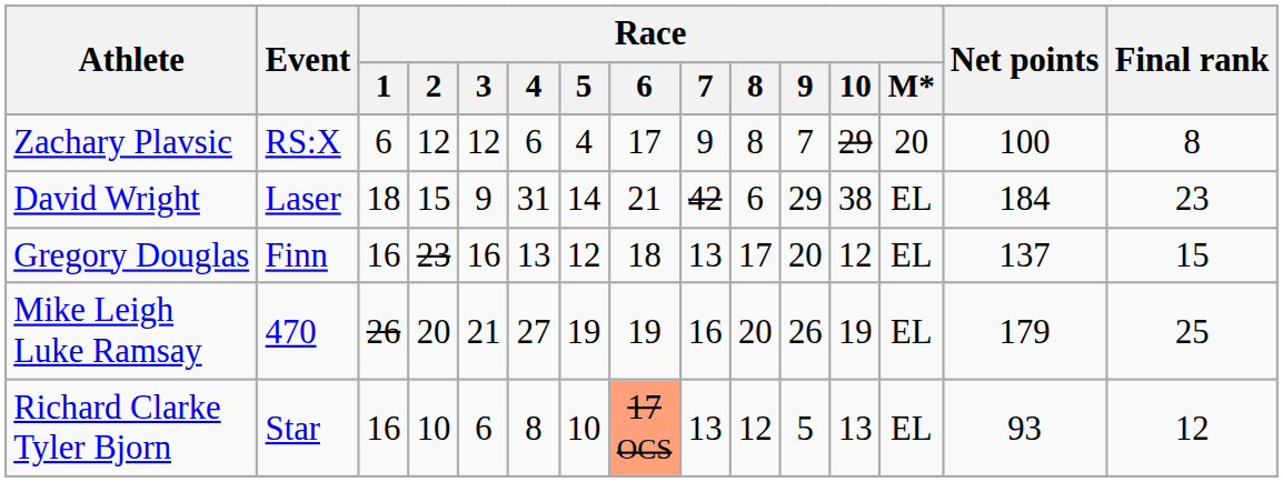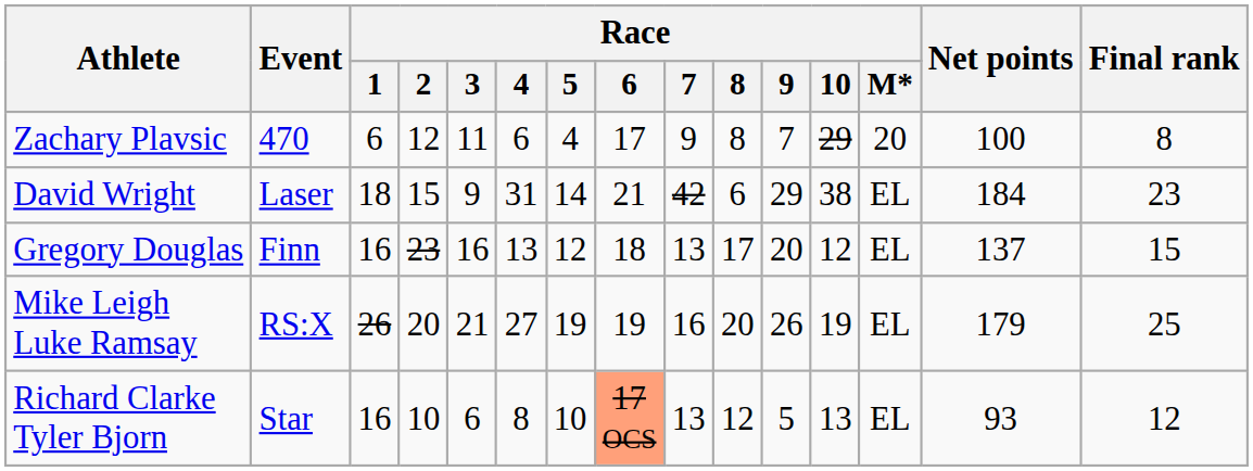 <table class="wikitable" style="font-size:90%">
 <tr>
 <th rowspan=2>Athlete</th>
 <th rowspan=2>Event</th>
 <th colspan=11>Race</th>
 <th rowspan=2>Net points</th>
 <th rowspan=2>Final rank</th>
 </tr>
 <tr style="font-size:95%">
 <th>1</th>
 <th>2</th>
 <th>3</th>
 <th>4</th>
 <th>5</th>
 <th>6</th>
 <th>7</th>
 <th>8</th>
 <th>9</th>
 <th>10</th>
 <th>M*</th>
 </tr>
 <tr align=center>
 <td align=left><a href='#'>Zachary Plavsic</a></td>
-<td align=left><a href='#'>RS:X</a></td>
+<td align=left><a href='#'>470</a></td>
 <td>6</td>
 <td>12</td>
-<td>12</td>
+<td>11</td>
 <td>6</td>
 <td>4</td>
 <td>17</td>
 <td>9</td>
 <td>8</td>
 <td>7</td>
 <td><s>29</s></td>
 <td>20</td>
 <td>100</td>
 <td>8</td>
 </tr>
 <tr align=center>
 <td align=left><a href='#'>David Wright</a></td>
 <td align=left><a href='#'>Laser</a></td>
 <td>18</td>
 <td>15</td>
 <td>9</td>
 <td>31</td>
 <td>14</td>
 <td>21</td>
 <td><s>42</s></td>
 <td>6</td>
 <td>29</td>
 <td>38</td>
 <td>EL</td>
 <td>184</td>
 <td>23</td>
 </tr>
 <tr align=center>
 <td align=left><a href='#'>Gregory Douglas</a></td>
 <td align=left><a href='#'>Finn</a></td>
 <td>16</td>
 <td><s>23</s></td>
 <td>16</td>
 <td>13</td>
 <td>12</td>
 <td>18</td>
 <td>13</td>
 <td>17</td>
 <td>20</td>
 <td>12</td>
 <td>EL</td>
 <td>137</td>
 <td>15</td>
 </tr>
 <tr align=center>
 <td align=left><a href='#'>Mike Leigh</a><br><a href='#'>Luke Ramsay</a></td>
-<td align=left><a href='#'>470</a></td>
+<td align=left><a href='#'>RS:X</a></td>
 <td><s>26</s></td>
 <td>20</td>
 <td>21</td>
 <td>27</td>
 <td>19</td>
 <td>19</td>
 <td>16</td>
 <td>20</td>
 <td>26</td>
 <td>19</td>
 <td>EL</td>
 <td>179</td>
 <td>25</td>
 </tr>
 <tr align=center>
 <td align=left><a href='#'>Richard Clarke</a><br><a href='#'>Tyler Bjorn</a></td>
 <td align=left><a href='#'>Star</a></td>
 <td>16</td>
 <td>10</td>
 <td>6</td>
 <td>8</td>
 <td>10</td>
 <td style="background: lightsalmon;"><s>17<small><br>OCS</small></s></td>
 <td>13</td>
 <td>12</td>
 <td>5</td>
 <td>13</td>
 <td>EL</td>
 <td>93</td>
 <td>12</td>
 </tr>
 </table>
